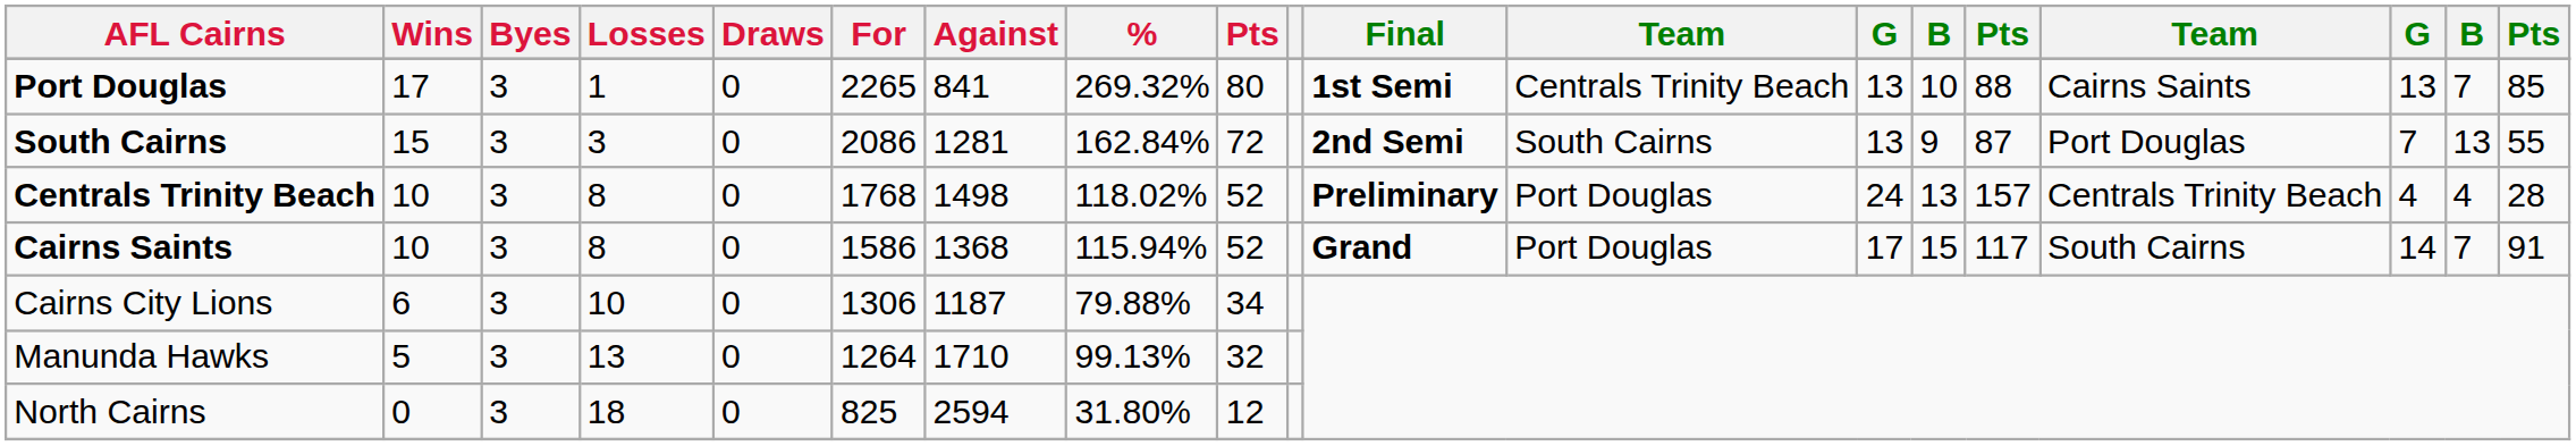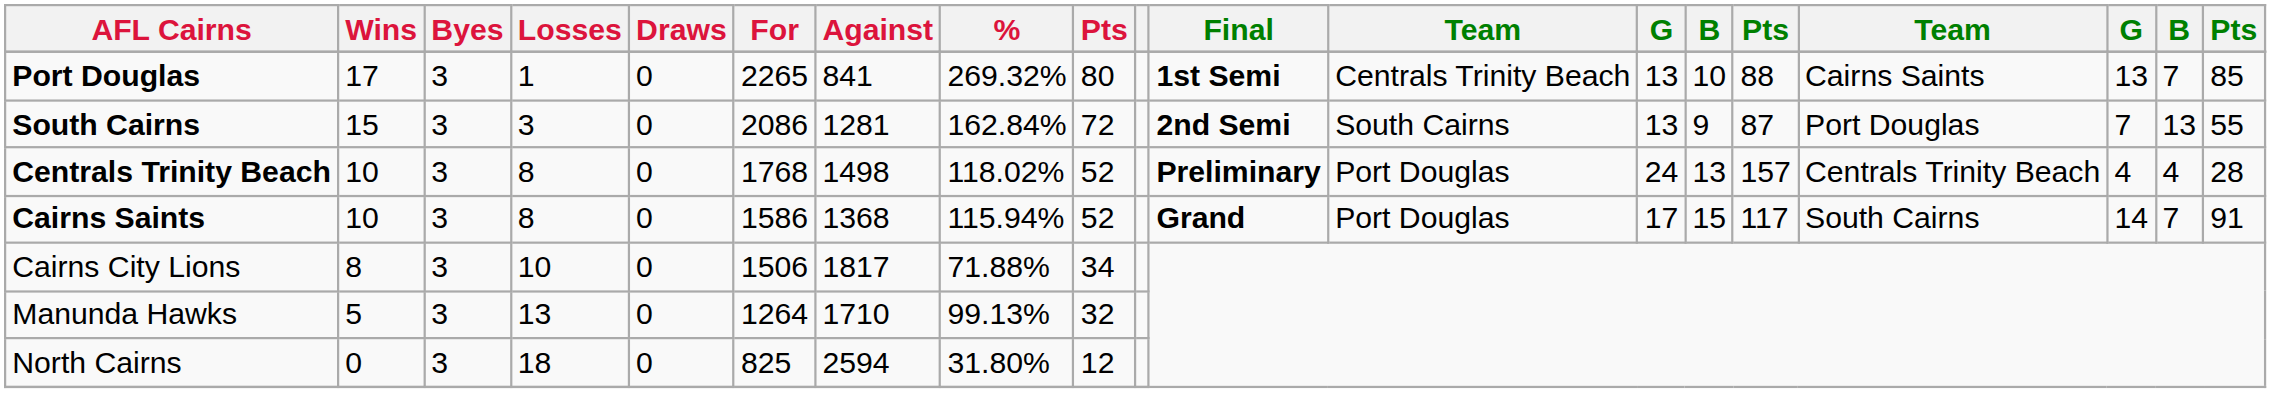 <table style="font-size: 85%; text-align: left;" class="wikitable">
 <tr>
 <th style="color:crimson">AFL Cairns</th>
 <th style="color:crimson">Wins</th>
 <th style="color:crimson">Byes</th>
 <th style="color:crimson">Losses</th>
 <th style="color:crimson">Draws</th>
 <th style="color:crimson">For</th>
 <th style="color:crimson">Against</th>
 <th style="color:crimson">%</th>
 <th style="color:crimson">Pts</th>
 <th></th>
 <th style="color:green">Final</th>
 <th style="color:green">Team</th>
 <th style="color:green">G</th>
 <th style="color:green">B</th>
 <th style="color:green">Pts</th>
 <th style="color:green">Team</th>
 <th style="color:green">G</th>
 <th style="color:green">B</th>
 <th style="color:green">Pts</th>
 </tr>
 <tr>
 </tr>
 <tr>
 </tr>
 <tr>
 <td><strong>	Port Douglas	</strong></td>
 <td>17</td>
 <td>3</td>
 <td>1</td>
 <td>0</td>
 <td>2265</td>
 <td>841</td>
 <td>269.32%</td>
 <td>80</td>
 <td></td>
 <td><strong>1st Semi</strong></td>
 <td>Centrals Trinity Beach</td>
 <td>13</td>
 <td>10</td>
 <td>88</td>
 <td>Cairns Saints</td>
 <td>13</td>
 <td>7</td>
 <td>85</td>
 </tr>
 <tr>
 <td><strong>	South Cairns	</strong></td>
 <td>15</td>
 <td>3</td>
 <td>3</td>
 <td>0</td>
 <td>2086</td>
 <td>1281</td>
 <td>162.84%</td>
 <td>72</td>
 <td></td>
 <td><strong>2nd Semi</strong></td>
 <td>South Cairns</td>
 <td>13</td>
 <td>9</td>
 <td>87</td>
 <td>Port Douglas</td>
 <td>7</td>
 <td>13</td>
 <td>55</td>
 </tr>
 <tr>
 <td><strong>	Centrals Trinity Beach	</strong></td>
 <td>10</td>
 <td>3</td>
 <td>8</td>
 <td>0</td>
 <td>1768</td>
 <td>1498</td>
 <td>118.02%</td>
 <td>52</td>
 <td></td>
 <td><strong>Preliminary</strong></td>
 <td>Port Douglas</td>
 <td>24</td>
 <td>13</td>
 <td>157</td>
 <td>Centrals Trinity Beach</td>
 <td>4</td>
 <td>4</td>
 <td>28</td>
 </tr>
 <tr>
 <td><strong>	Cairns Saints	</strong></td>
 <td>10</td>
 <td>3</td>
 <td>8</td>
 <td>0</td>
 <td>1586</td>
 <td>1368</td>
 <td>115.94%</td>
 <td>52</td>
 <td></td>
 <td><strong>Grand</strong></td>
 <td>Port Douglas</td>
 <td>17</td>
 <td>15</td>
 <td>117</td>
 <td>South Cairns</td>
 <td>14</td>
 <td>7</td>
 <td>91</td>
 </tr>
 <tr>
 <td>Cairns City Lions</td>
-<td>6</td>
+<td>8</td>
 <td>3</td>
 <td>10</td>
 <td>0</td>
-<td>1306</td>
-<td>1187</td>
-<td>79.88%</td>
+<td>1506</td>
+<td>1817</td>
+<td>71.88%</td>
 <td>34</td>
 <td></td>
 </tr>
 <tr>
 <td>Manunda Hawks</td>
 <td>5</td>
 <td>3</td>
 <td>13</td>
 <td>0</td>
 <td>1264</td>
 <td>1710</td>
 <td>99.13%</td>
 <td>32</td>
 <td></td>
 </tr>
 <tr>
 <td>North Cairns</td>
 <td>0</td>
 <td>3</td>
 <td>18</td>
 <td>0</td>
 <td>825</td>
 <td>2594</td>
 <td>31.80%</td>
 <td>12</td>
 <td></td>
 </tr>
 <tr>
 </tr>
 </table>
